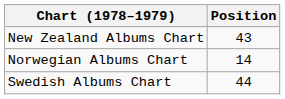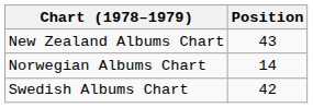 <table class="wikitable" style="text-align:center;">
 <tr>
 <th>Chart (1978–1979)</th>
 <th>Position</th>
 </tr>
 <tr>
 <td align="left">New Zealand Albums Chart</td>
 <td>43</td>
 </tr>
 <tr>
 <td align="left">Norwegian Albums Chart</td>
 <td>14</td>
 </tr>
 <tr>
 <td align="left">Swedish Albums Chart</td>
-<td>44</td>
+<td>42</td>
 </tr>
 </table>
